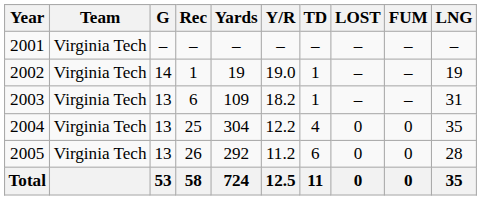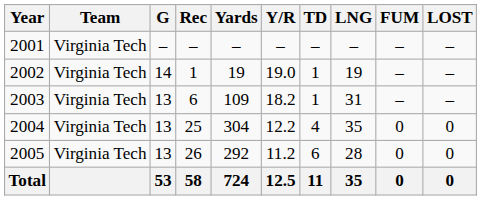 <table class="wikitable sortable" style="text-align:center">
 <tr>
 <th>Year</th>
 <th>Team</th>
 <th>G</th>
 <th>Rec</th>
 <th>Yards</th>
 <th>Y/R</th>
 <th>TD</th>
+<th>LNG</th>
+<th>FUM</th>
 <th>LOST</th>
-<th>FUM</th>
-<th>LNG</th>
 </tr>
 <tr>
 <td>2001</td>
 <td>Virginia Tech</td>
 <td>–</td>
 <td>–</td>
 <td>–</td>
 <td>–</td>
 <td>–</td>
 <td>–</td>
 <td>–</td>
 <td>–</td>
 </tr>
 <tr>
 <td>2002</td>
 <td>Virginia Tech</td>
 <td>14</td>
 <td>1</td>
 <td>19</td>
 <td>19.0</td>
 <td>1</td>
+<td>19</td>
 <td>–</td>
 <td>–</td>
-<td>19</td>
 </tr>
 <tr>
 <td>2003</td>
 <td>Virginia Tech</td>
 <td>13</td>
 <td>6</td>
 <td>109</td>
 <td>18.2</td>
 <td>1</td>
+<td>31</td>
 <td>–</td>
 <td>–</td>
-<td>31</td>
 </tr>
 <tr>
 <td>2004</td>
 <td>Virginia Tech</td>
 <td>13</td>
 <td>25</td>
 <td>304</td>
 <td>12.2</td>
 <td>4</td>
+<td>35</td>
 <td>0</td>
 <td>0</td>
-<td>35</td>
 </tr>
 <tr>
 <td>2005</td>
 <td>Virginia Tech</td>
 <td>13</td>
 <td>26</td>
 <td>292</td>
 <td>11.2</td>
 <td>6</td>
+<td>28</td>
 <td>0</td>
 <td>0</td>
-<td>28</td>
 </tr>
 <tr>
 <th>Total</th>
 <th></th>
 <th>53</th>
 <th>58</th>
 <th>724</th>
 <th>12.5</th>
 <th>11</th>
+<th>35</th>
 <th>0</th>
 <th>0</th>
-<th>35</th>
 </tr>
 </table>
